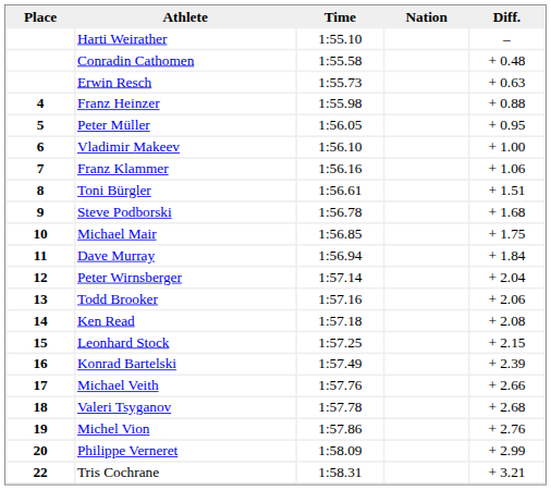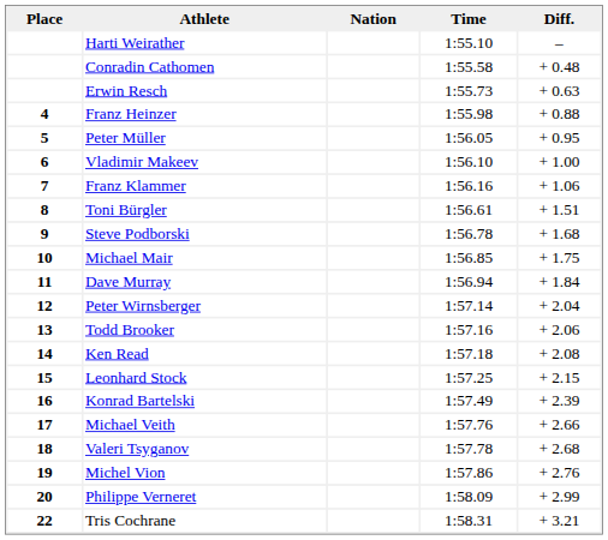 <table style="border-style:solid;border-width:1px;border-color:#808080;background-color:#EFEFEF" cellspacing="2" cellpadding="2" width="600px">
 <tr bgcolor="#EFEFEF">
 <th>Place</th>
 <th>Athlete</th>
+<th>Nation</th>
 <th>Time</th>
-<th>Nation</th>
 <th>Diff.</th>
 </tr>
 <tr align="center" valign="top" bgcolor="#FFFFFF">
 <th></th>
 <td align="left"><a href='#'>Harti Weirather</a></td>
+<td align="left"></td>
 <td>1:55.10</td>
-<td align="left"></td>
 <td>–</td>
 </tr>
 <tr align="center" valign="top" bgcolor="#FFFFFF">
 <th></th>
 <td align="left"><a href='#'>Conradin Cathomen</a></td>
+<td align="left"></td>
 <td>1:55.58</td>
-<td align="left"></td>
 <td>+ 0.48</td>
 </tr>
 <tr align="center" valign="top" bgcolor="#FFFFFF">
 <th></th>
 <td align="left"><a href='#'>Erwin Resch</a></td>
+<td align="left"></td>
 <td>1:55.73</td>
-<td align="left"></td>
 <td>+ 0.63</td>
 </tr>
 <tr align="center" valign="top" bgcolor="#FFFFFF">
 <th>4</th>
 <td align="left"><a href='#'>Franz Heinzer</a></td>
+<td align="left"></td>
 <td>1:55.98</td>
-<td align="left"></td>
 <td>+ 0.88</td>
 </tr>
 <tr align="center" valign="top" bgcolor="#FFFFFF">
 <th>5</th>
 <td align="left"><a href='#'>Peter Müller</a></td>
+<td align="left"></td>
 <td>1:56.05</td>
-<td align="left"></td>
 <td>+ 0.95</td>
 </tr>
 <tr align="center" valign="top" bgcolor="#FFFFFF">
 <th>6</th>
 <td align="left"><a href='#'>Vladimir Makeev</a></td>
+<td align="left"></td>
 <td>1:56.10</td>
-<td align="left"></td>
 <td>+ 1.00</td>
 </tr>
 <tr align="center" valign="top" bgcolor="#FFFFFF">
 <th>7</th>
 <td align="left"><a href='#'>Franz Klammer</a></td>
+<td align="left"></td>
 <td>1:56.16</td>
-<td align="left"></td>
 <td>+ 1.06</td>
 </tr>
 <tr align="center" valign="top" bgcolor="#FFFFFF">
 <th>8</th>
 <td align="left"><a href='#'>Toni Bürgler</a></td>
+<td align="left"></td>
 <td>1:56.61</td>
-<td align="left"></td>
 <td>+ 1.51</td>
 </tr>
 <tr align="center" valign="top" bgcolor="#FFFFFF">
 <th>9</th>
 <td align="left"><a href='#'>Steve Podborski</a></td>
+<td align="left"></td>
 <td>1:56.78</td>
-<td align="left"></td>
 <td>+ 1.68</td>
 </tr>
 <tr align="center" valign="top" bgcolor="#FFFFFF">
 <th>10</th>
 <td align="left"><a href='#'>Michael Mair</a></td>
+<td align="left"></td>
 <td>1:56.85</td>
-<td align="left"></td>
 <td>+ 1.75</td>
 </tr>
 <tr align="center" valign="top" bgcolor="#FFFFFF">
 <th>11</th>
 <td align="left"><a href='#'>Dave Murray</a></td>
+<td align="left"></td>
 <td>1:56.94</td>
-<td align="left"></td>
 <td>+ 1.84</td>
 </tr>
 <tr align="center" valign="top" bgcolor="#FFFFFF">
 <th>12</th>
 <td align="left"><a href='#'>Peter Wirnsberger</a></td>
+<td align="left"></td>
 <td>1:57.14</td>
-<td align="left"></td>
 <td>+ 2.04</td>
 </tr>
 <tr align="center" valign="top" bgcolor="#FFFFFF">
 <th>13</th>
 <td align="left"><a href='#'>Todd Brooker</a></td>
+<td align="left"></td>
 <td>1:57.16</td>
-<td align="left"></td>
 <td>+ 2.06</td>
 </tr>
 <tr align="center" valign="top" bgcolor="#FFFFFF">
 <th>14</th>
 <td align="left"><a href='#'>Ken Read</a></td>
+<td align="left"></td>
 <td>1:57.18</td>
-<td align="left"></td>
 <td>+ 2.08</td>
 </tr>
 <tr align="center" valign="top" bgcolor="#FFFFFF">
 <th>15</th>
 <td align="left"><a href='#'>Leonhard Stock</a></td>
+<td align="left"></td>
 <td>1:57.25</td>
-<td align="left"></td>
 <td>+ 2.15</td>
 </tr>
 <tr align="center" valign="top" bgcolor="#FFFFFF">
 <th>16</th>
 <td align="left"><a href='#'>Konrad Bartelski</a></td>
+<td align="left"></td>
 <td>1:57.49</td>
-<td align="left"></td>
 <td>+ 2.39</td>
 </tr>
 <tr align="center" valign="top" bgcolor="#FFFFFF">
 <th>17</th>
 <td align="left"><a href='#'>Michael Veith</a></td>
+<td align="left"></td>
 <td>1:57.76</td>
-<td align="left"></td>
 <td>+ 2.66</td>
 </tr>
 <tr align="center" valign="top" bgcolor="#FFFFFF">
 <th>18</th>
 <td align="left"><a href='#'>Valeri Tsyganov</a></td>
+<td align="left"></td>
 <td>1:57.78</td>
-<td align="left"></td>
 <td>+ 2.68</td>
 </tr>
 <tr align="center" valign="top" bgcolor="#FFFFFF">
 <th>19</th>
 <td align="left"><a href='#'>Michel Vion</a></td>
+<td align="left"></td>
 <td>1:57.86</td>
-<td align="left"></td>
 <td>+ 2.76</td>
 </tr>
 <tr align="center" valign="top" bgcolor="#FFFFFF">
 <th>20</th>
 <td align="left"><a href='#'>Philippe Verneret</a></td>
+<td align="left"></td>
 <td>1:58.09</td>
-<td align="left"></td>
 <td>+ 2.99</td>
 </tr>
 <tr align="center" valign="top" bgcolor="#FFFFFF">
 <th>22</th>
 <td align="left">Tris Cochrane</td>
+<td align="left"></td>
 <td>1:58.31</td>
-<td align="left"></td>
 <td>+ 3.21</td>
 </tr>
 </table>
